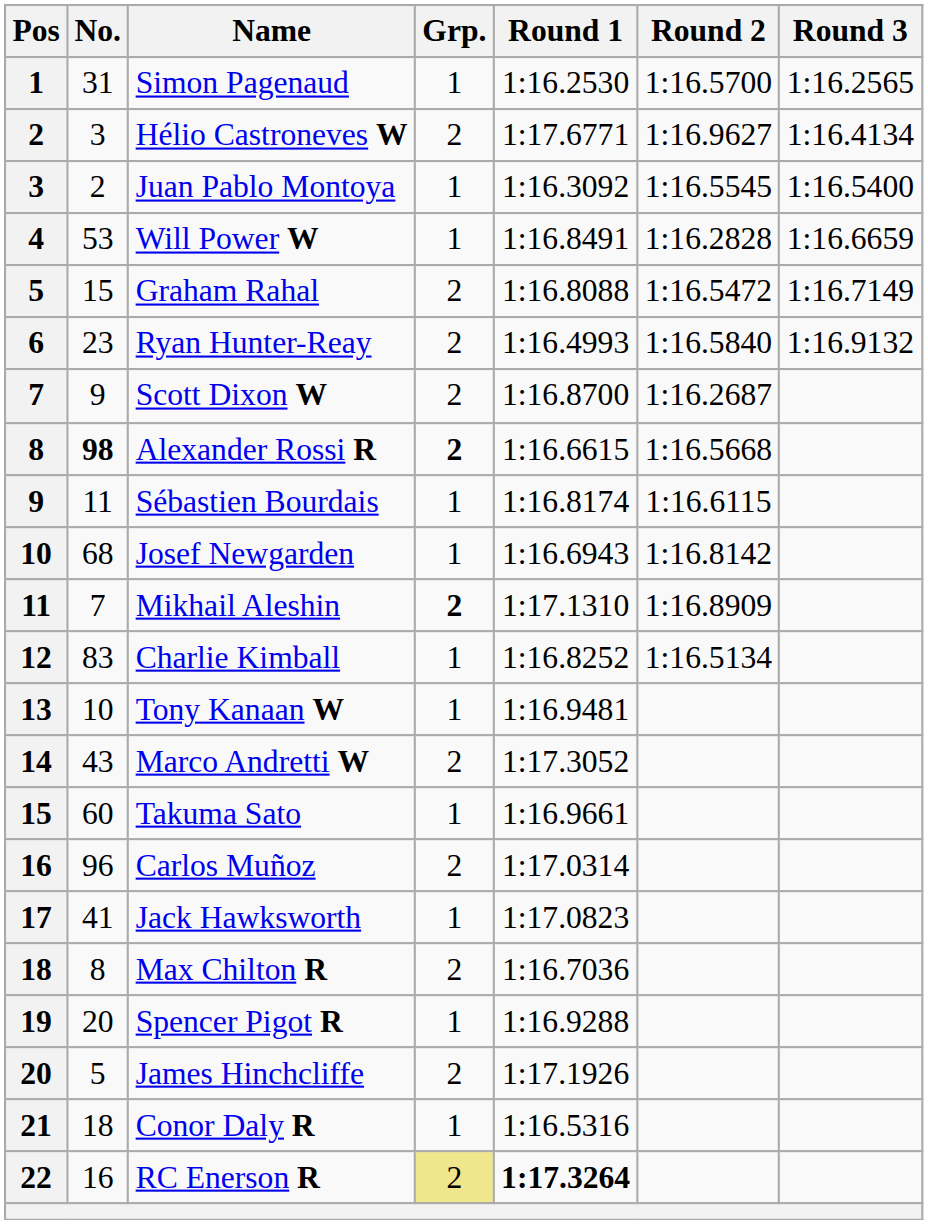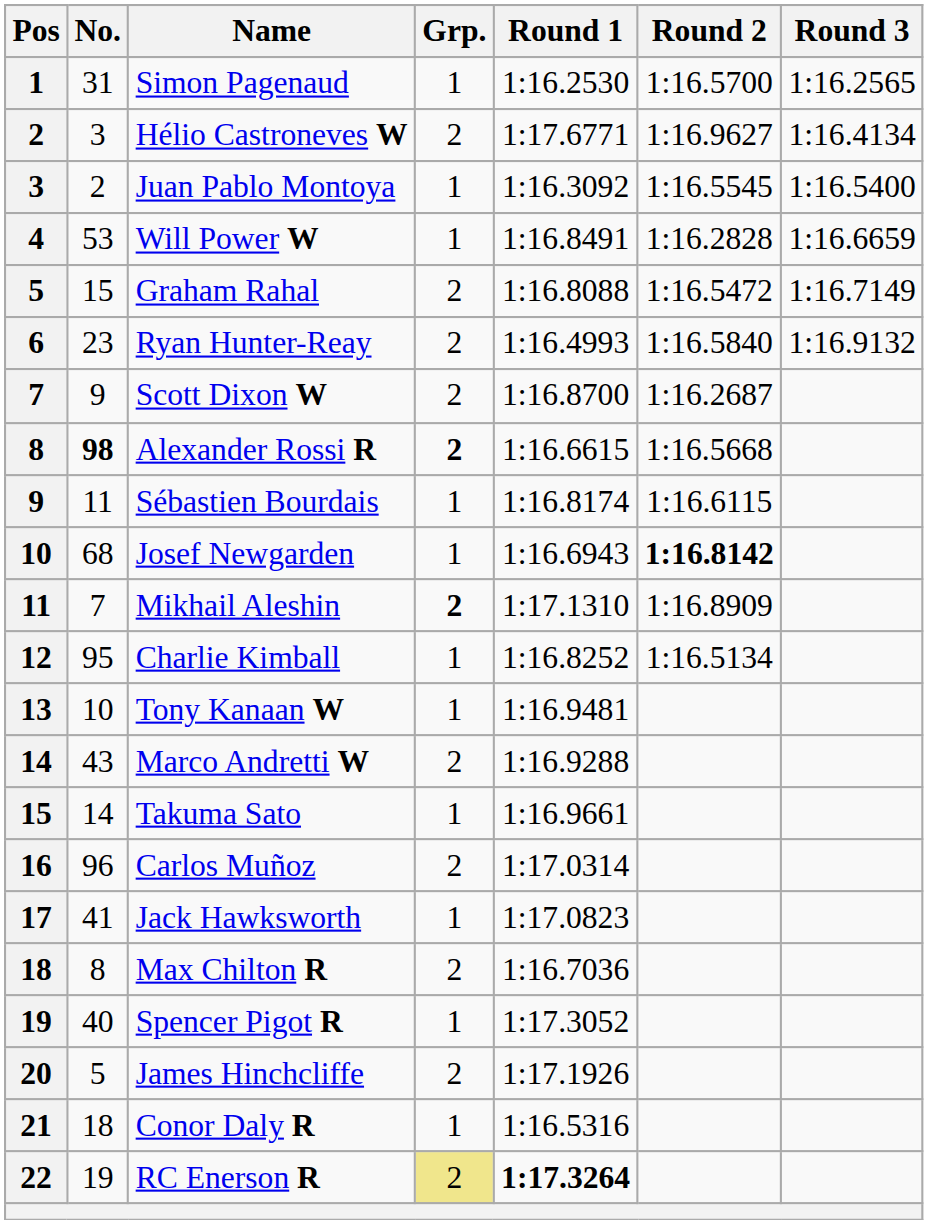 <table class="wikitable sortable" style="text-align:center; font-size: 95%;">
 <tr>
 <th>Pos</th>
 <th>No.</th>
 <th>Name</th>
 <th>Grp.</th>
 <th>Round 1</th>
 <th>Round 2</th>
 <th>Round 3</th>
 </tr>
 <tr>
 <th scope=>1</th>
 <td>31</td>
 <td align="left"> <a href='#'>Simon Pagenaud</a></td>
 <td>1</td>
 <td>1:16.2530</td>
 <td>1:16.5700</td>
 <td>1:16.2565</td>
 </tr>
 <tr>
 <th scope=>2</th>
 <td>3</td>
 <td align="left"> <a href='#'>Hélio Castroneves</a> <strong><span>W</span></strong></td>
 <td>2</td>
 <td>1:17.6771</td>
 <td>1:16.9627</td>
 <td>1:16.4134</td>
 </tr>
 <tr>
 <th scope=>3</th>
 <td>2</td>
 <td align="left"> <a href='#'>Juan Pablo Montoya</a></td>
 <td>1</td>
 <td>1:16.3092</td>
 <td>1:16.5545</td>
 <td>1:16.5400</td>
 </tr>
 <tr>
 <th scope=>4</th>
 <td>53</td>
 <td align="left"> <a href='#'>Will Power</a> <strong><span>W</span></strong></td>
 <td>1</td>
 <td>1:16.8491</td>
 <td>1:16.2828</td>
 <td>1:16.6659</td>
 </tr>
 <tr>
 <th scope=>5</th>
 <td>15</td>
 <td align="left"> <a href='#'>Graham Rahal</a></td>
 <td>2</td>
 <td>1:16.8088</td>
 <td>1:16.5472</td>
 <td>1:16.7149</td>
 </tr>
 <tr>
 <th scope=>6</th>
 <td>23</td>
 <td align="left"> <a href='#'>Ryan Hunter-Reay</a></td>
 <td>2</td>
 <td>1:16.4993</td>
 <td>1:16.5840</td>
 <td>1:16.9132</td>
 </tr>
 <tr>
 <th scope=>7</th>
 <td>9</td>
 <td align="left"> <a href='#'>Scott Dixon</a> <strong><span>W</span></strong></td>
 <td>2</td>
 <td>1:16.8700</td>
 <td>1:16.2687</td>
 <td></td>
 </tr>
 <tr>
 <th scope=>8</th>
 <td><strong>98</strong></td>
 <td align="left"> <a href='#'>Alexander Rossi</a> <strong><span>R</span></strong></td>
 <td><strong>2</strong></td>
 <td>1:16.6615</td>
 <td>1:16.5668</td>
 <td></td>
 </tr>
 <tr>
 <th scope=>9</th>
 <td>11</td>
 <td align="left"> <a href='#'>Sébastien Bourdais</a></td>
 <td>1</td>
 <td>1:16.8174</td>
 <td>1:16.6115</td>
 <td></td>
 </tr>
 <tr>
 <th scope=>10</th>
 <td>68</td>
 <td align="left"> <a href='#'>Josef Newgarden</a></td>
 <td>1</td>
 <td>1:16.6943</td>
-<td>1:16.8142</td>
+<td><strong>1:16.8142</strong></td>
 <td></td>
 </tr>
 <tr>
 <th scope=>11</th>
 <td>7</td>
 <td align="left"> <a href='#'>Mikhail Aleshin</a></td>
 <td><strong>2</strong></td>
 <td>1:17.1310</td>
 <td>1:16.8909</td>
 <td></td>
 </tr>
 <tr>
 <th scope=>12</th>
-<td>83</td>
+<td>95</td>
 <td align="left"> <a href='#'>Charlie Kimball</a></td>
 <td>1</td>
 <td>1:16.8252</td>
 <td>1:16.5134</td>
 <td></td>
 </tr>
 <tr>
 <th scope=>13</th>
 <td>10</td>
 <td align="left"> <a href='#'>Tony Kanaan</a> <strong><span>W</span></strong></td>
 <td>1</td>
 <td>1:16.9481</td>
 <td></td>
 <td></td>
 </tr>
 <tr>
 <th scope=>14</th>
 <td>43</td>
 <td align="left"> <a href='#'>Marco Andretti</a> <strong><span>W</span></strong></td>
 <td>2</td>
-<td>1:17.3052</td>
+<td>1:16.9288</td>
 <td></td>
 <td></td>
 </tr>
 <tr>
 <th scope=>15</th>
-<td>60</td>
+<td>14</td>
 <td align="left"> <a href='#'>Takuma Sato</a></td>
 <td>1</td>
 <td>1:16.9661</td>
 <td></td>
 <td></td>
 </tr>
 <tr>
 <th scope=>16</th>
 <td>96</td>
 <td align="left"> <a href='#'>Carlos Muñoz</a></td>
 <td>2</td>
 <td>1:17.0314</td>
 <td></td>
 <td></td>
 </tr>
 <tr>
 <th scope=>17</th>
 <td>41</td>
 <td align="left"> <a href='#'>Jack Hawksworth</a></td>
 <td>1</td>
 <td>1:17.0823</td>
 <td></td>
 <td></td>
 </tr>
 <tr>
 <th scope=>18</th>
 <td>8</td>
 <td align="left"> <a href='#'>Max Chilton</a> <strong><span>R</span></strong></td>
 <td>2</td>
 <td>1:16.7036</td>
 <td></td>
 <td></td>
 </tr>
 <tr>
 <th scope=>19</th>
-<td>20</td>
+<td>40</td>
 <td align="left"> <a href='#'>Spencer Pigot</a> <strong><span>R</span></strong></td>
 <td>1</td>
-<td>1:16.9288</td>
+<td>1:17.3052</td>
 <td></td>
 <td></td>
 </tr>
 <tr>
 <th scope=>20</th>
 <td>5</td>
 <td align="left"> <a href='#'>James Hinchcliffe</a></td>
 <td>2</td>
 <td>1:17.1926</td>
 <td></td>
 <td></td>
 </tr>
 <tr>
 <th scope=>21</th>
 <td>18</td>
 <td align="left"> <a href='#'>Conor Daly</a> <strong><span>R</span></strong></td>
 <td>1</td>
 <td>1:16.5316</td>
 <td></td>
 <td></td>
 </tr>
 <tr>
 <th scope=>22</th>
-<td>16</td>
+<td>19</td>
 <td align="left"> <a href='#'>RC Enerson</a> <strong><span>R</span></strong></td>
 <td style="background: khaki;">2</td>
 <td><strong>1:17.3264</strong></td>
 <td></td>
 <td></td>
 </tr>
 <tr>
 <th colspan=11></th>
 </tr>
 </table>
